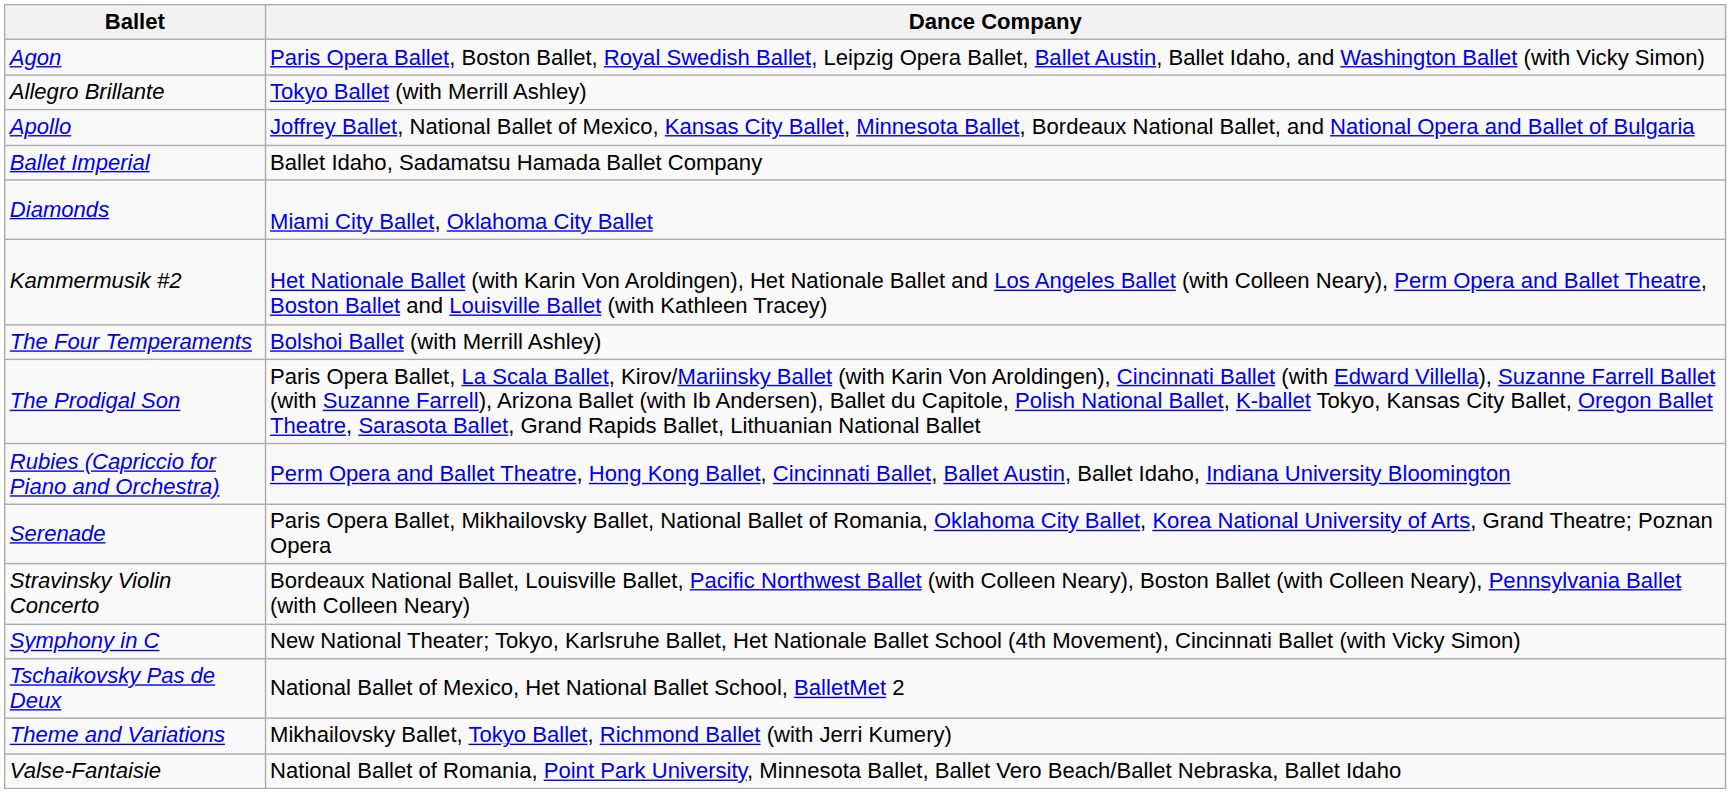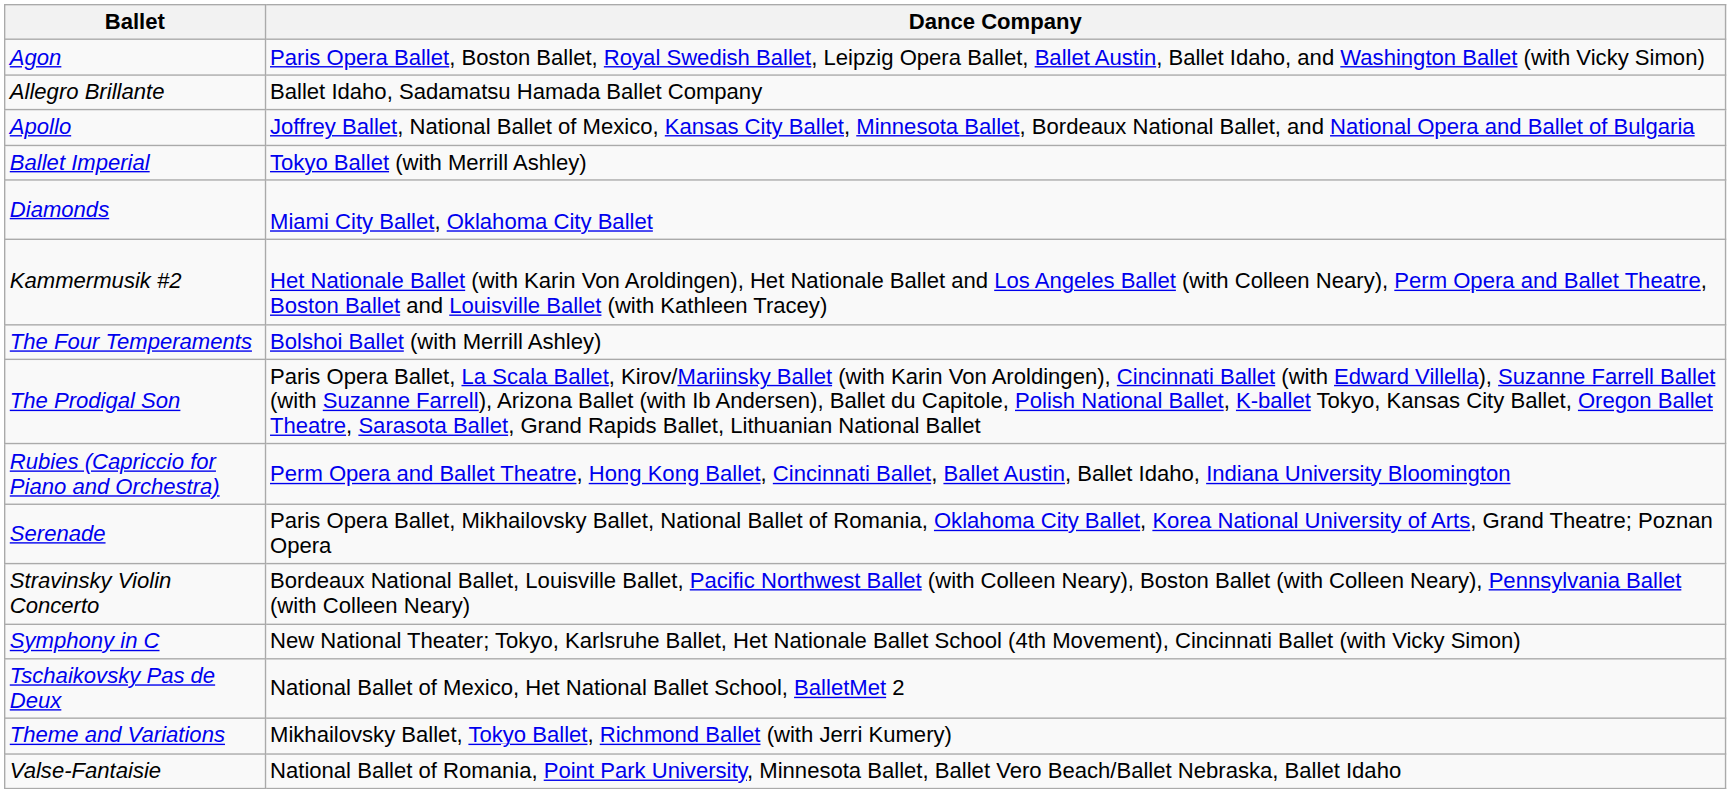 <table class="wikitable sortable">
 <tr>
 <th>Ballet</th>
 <th>Dance Company</th>
 </tr>
 <tr>
 <td><em><a href='#'>Agon</a></em></td>
 <td><a href='#'>Paris Opera Ballet</a>, Boston Ballet, <a href='#'>Royal Swedish Ballet</a>, Leipzig Opera Ballet, <a href='#'>Ballet Austin</a>, Ballet Idaho, and <a href='#'>Washington Ballet</a> (with Vicky Simon)</td>
 </tr>
 <tr>
 <td><em>Allegro Brillante</em></td>
-<td><a href='#'>Tokyo Ballet</a> (with Merrill Ashley)</td>
+<td>Ballet Idaho, Sadamatsu Hamada Ballet Company</td>
 </tr>
 <tr>
 <td><em><a href='#'>Apollo</a></em></td>
 <td><a href='#'>Joffrey Ballet</a>, National Ballet of Mexico, <a href='#'>Kansas City Ballet</a>, <a href='#'>Minnesota Ballet</a>, Bordeaux National Ballet, and <a href='#'>National Opera and Ballet of Bulgaria</a></td>
 </tr>
 <tr>
 <td><em><a href='#'>Ballet Imperial</a></em></td>
-<td>Ballet Idaho, Sadamatsu Hamada Ballet Company</td>
+<td><a href='#'>Tokyo Ballet</a> (with Merrill Ashley)</td>
 </tr>
 <tr>
 <td><em><a href='#'>Diamonds</a></em></td>
 <td><br><a href='#'>Miami City Ballet</a>,  <a href='#'>Oklahoma City Ballet</a></td>
 </tr>
 <tr>
 <td><em>Kammermusik #2</em></td>
 <td><br><a href='#'>Het Nationale Ballet</a> (with Karin Von Aroldingen), Het Nationale Ballet and <a href='#'>Los Angeles Ballet</a> (with Colleen Neary), <a href='#'>Perm Opera and Ballet Theatre</a>, <a href='#'>Boston Ballet</a> and <a href='#'>Louisville Ballet</a> (with Kathleen Tracey)</td>
 </tr>
 <tr>
 <td><em><a href='#'>The Four Temperaments</a></em></td>
 <td><a href='#'>Bolshoi Ballet</a> (with Merrill Ashley)</td>
 </tr>
 <tr>
 <td><em><a href='#'>The Prodigal Son</a></em></td>
 <td>Paris Opera Ballet, <a href='#'>La Scala Ballet</a>, Kirov/<a href='#'>Mariinsky Ballet</a> (with Karin Von Aroldingen), <a href='#'>Cincinnati Ballet</a> (with <a href='#'>Edward Villella</a>), <a href='#'>Suzanne Farrell Ballet</a> (with <a href='#'>Suzanne Farrell</a>), Arizona Ballet (with Ib Andersen), Ballet du Capitole, <a href='#'>Polish National Ballet</a>, <a href='#'>K-ballet</a> Tokyo, Kansas City Ballet, <a href='#'>Oregon Ballet Theatre</a>, <a href='#'>Sarasota Ballet</a>, Grand Rapids Ballet, Lithuanian National Ballet</td>
 </tr>
 <tr>
 <td><em><a href='#'>Rubies (Capriccio for Piano and Orchestra)</a></em></td>
 <td><a href='#'>Perm Opera and Ballet Theatre</a>, <a href='#'>Hong Kong Ballet</a>, <a href='#'>Cincinnati Ballet</a>, <a href='#'>Ballet Austin</a>, Ballet Idaho, <a href='#'>Indiana University Bloomington</a></td>
 </tr>
 <tr>
 <td><em><a href='#'>Serenade</a></em></td>
 <td>Paris Opera Ballet, Mikhailovsky Ballet, National Ballet of Romania, <a href='#'>Oklahoma City Ballet</a>, <a href='#'>Korea National University of Arts</a>, Grand Theatre; Poznan Opera</td>
 </tr>
 <tr>
 <td><em>Stravinsky Violin Concerto</em></td>
 <td>Bordeaux National Ballet, Louisville Ballet, <a href='#'>Pacific Northwest Ballet</a> (with Colleen Neary), Boston Ballet (with Colleen Neary), <a href='#'>Pennsylvania Ballet</a> (with Colleen Neary)</td>
 </tr>
 <tr>
 <td><em><a href='#'>Symphony in C</a></em></td>
 <td>New National Theater; Tokyo, Karlsruhe Ballet, Het Nationale Ballet School (4th Movement), Cincinnati Ballet (with Vicky Simon)</td>
 </tr>
 <tr>
 <td><em><a href='#'>Tschaikovsky Pas de Deux</a></em></td>
 <td>National Ballet of Mexico, Het National Ballet School, <a href='#'>BalletMet</a> 2</td>
 </tr>
 <tr>
 <td><em><a href='#'>Theme and Variations</a></em></td>
 <td>Mikhailovsky Ballet, <a href='#'>Tokyo Ballet</a>, <a href='#'>Richmond Ballet</a> (with Jerri Kumery)</td>
 </tr>
 <tr>
 <td><em>Valse-Fantaisie</em></td>
 <td>National Ballet of Romania, <a href='#'>Point Park University</a>, Minnesota Ballet, Ballet Vero Beach/Ballet Nebraska, Ballet Idaho</td>
 </tr>
 </table>
